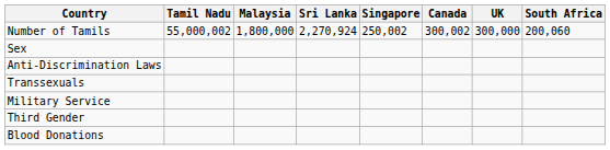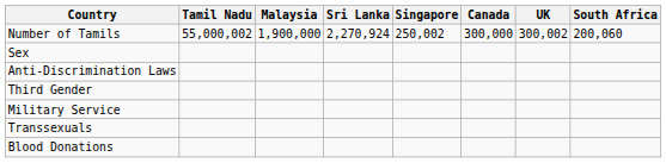 <table class="wikitable">
 <tr>
 <th>Country</th>
 <th>Tamil Nadu</th>
 <th>Malaysia</th>
 <th>Sri Lanka</th>
 <th>Singapore</th>
 <th>Canada</th>
 <th>UK</th>
 <th>South Africa</th>
 </tr>
 <tr>
 <td>Number of Tamils</td>
 <td>55,000,002</td>
-<td>1,800,000</td>
+<td>1,900,000</td>
 <td>2,270,924</td>
 <td>250,002</td>
+<td>300,000</td>
 <td>300,002</td>
-<td>300,000</td>
 <td>200,060</td>
 </tr>
 <tr>
 <td>Sex</td>
 <td></td>
 <td></td>
 <td></td>
 <td></td>
 <td></td>
 <td></td>
 <td></td>
 </tr>
 <tr>
 <td>Anti-Discrimination Laws</td>
 <td></td>
 <td></td>
 <td></td>
 <td></td>
 <td></td>
 <td></td>
 <td></td>
 </tr>
 <tr>
-<td>Transsexuals</td>
+<td>Third Gender</td>
 <td></td>
 <td></td>
 <td></td>
 <td></td>
 <td></td>
 <td></td>
 <td></td>
 </tr>
 <tr>
 <td>Military Service</td>
 <td></td>
 <td></td>
 <td></td>
 <td></td>
 <td></td>
 <td></td>
 <td></td>
 </tr>
 <tr>
-<td>Third Gender</td>
+<td>Transsexuals</td>
 <td></td>
 <td></td>
 <td></td>
 <td></td>
 <td></td>
 <td></td>
 <td></td>
 </tr>
 <tr>
 <td>Blood Donations</td>
 <td></td>
 <td></td>
 <td></td>
 <td></td>
 <td></td>
 <td></td>
 <td></td>
 </tr>
 </table>
